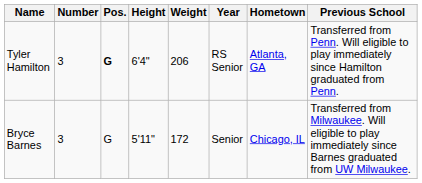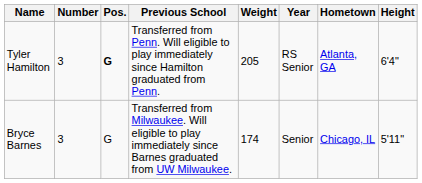 <table class="wikitable sortable" border="1">
 <tr>
 <th>Name</th>
 <th>Number</th>
 <th>Pos.</th>
-<th>Height</th>
+<th class="unsortable">Previous School</th>
 <th>Weight</th>
 <th>Year</th>
 <th>Hometown</th>
-<th class="unsortable">Previous School</th>
+<th>Height</th>
 </tr>
 <tr>
 <td>Tyler Hamilton</td>
 <td>3</td>
 <td><strong>G</strong></td>
-<td>6'4"</td>
-<td>206</td>
+<td>Transferred from <a href='#'>Penn</a>. Will eligible to play immediately since Hamilton graduated from <a href='#'>Penn</a>.</td>
+<td>205</td>
 <td>RS Senior</td>
 <td><a href='#'>Atlanta, GA</a></td>
-<td>Transferred from <a href='#'>Penn</a>. Will eligible to play immediately since Hamilton graduated from <a href='#'>Penn</a>.</td>
+<td>6'4"</td>
 </tr>
 <tr>
 <td>Bryce Barnes</td>
 <td>3</td>
 <td>G</td>
-<td>5'11"</td>
-<td>172</td>
+<td>Transferred from <a href='#'>Milwaukee</a>. Will eligible to play immediately since Barnes graduated from <a href='#'>UW Milwaukee</a>.</td>
+<td>174</td>
 <td>Senior</td>
 <td><a href='#'>Chicago, IL</a></td>
-<td>Transferred from <a href='#'>Milwaukee</a>. Will eligible to play immediately since Barnes graduated from <a href='#'>UW Milwaukee</a>.</td>
+<td>5'11"</td>
 </tr>
 </table>
